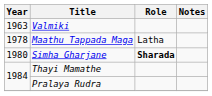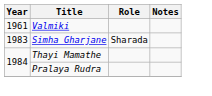 <table class="wikitable sortable">
 <tr>
 <th>Year</th>
 <th>Title</th>
 <th>Role</th>
 <th class="unsortable">Notes</th>
 </tr>
 <tr>
-<td>1963</td>
+<td>1961</td>
 <td><em><a href='#'>Valmiki</a></em></td>
 <td></td>
 <td></td>
 </tr>
 <tr>
-<td>1978</td>
-<td><em><a href='#'>Maathu Tappada Maga</a></em></td>
-<td>Latha</td>
-<td></td>
-</tr>
-<tr>
-<td>1980</td>
+<td>1983</td>
 <td><em><a href='#'>Simha Gharjane</a></em></td>
-<td><strong>Sharada</strong></td>
+<td>Sharada</td>
 <td></td>
 </tr>
 <tr>
 <td rowspan=2>1984</td>
 <td><em>Thayi Mamathe</em></td>
 <td></td>
 <td></td>
 </tr>
 <tr>
 <td><em>Pralaya Rudra</em></td>
 <td></td>
 <td></td>
 </tr>
 <tr>
 </tr>
 </table>
